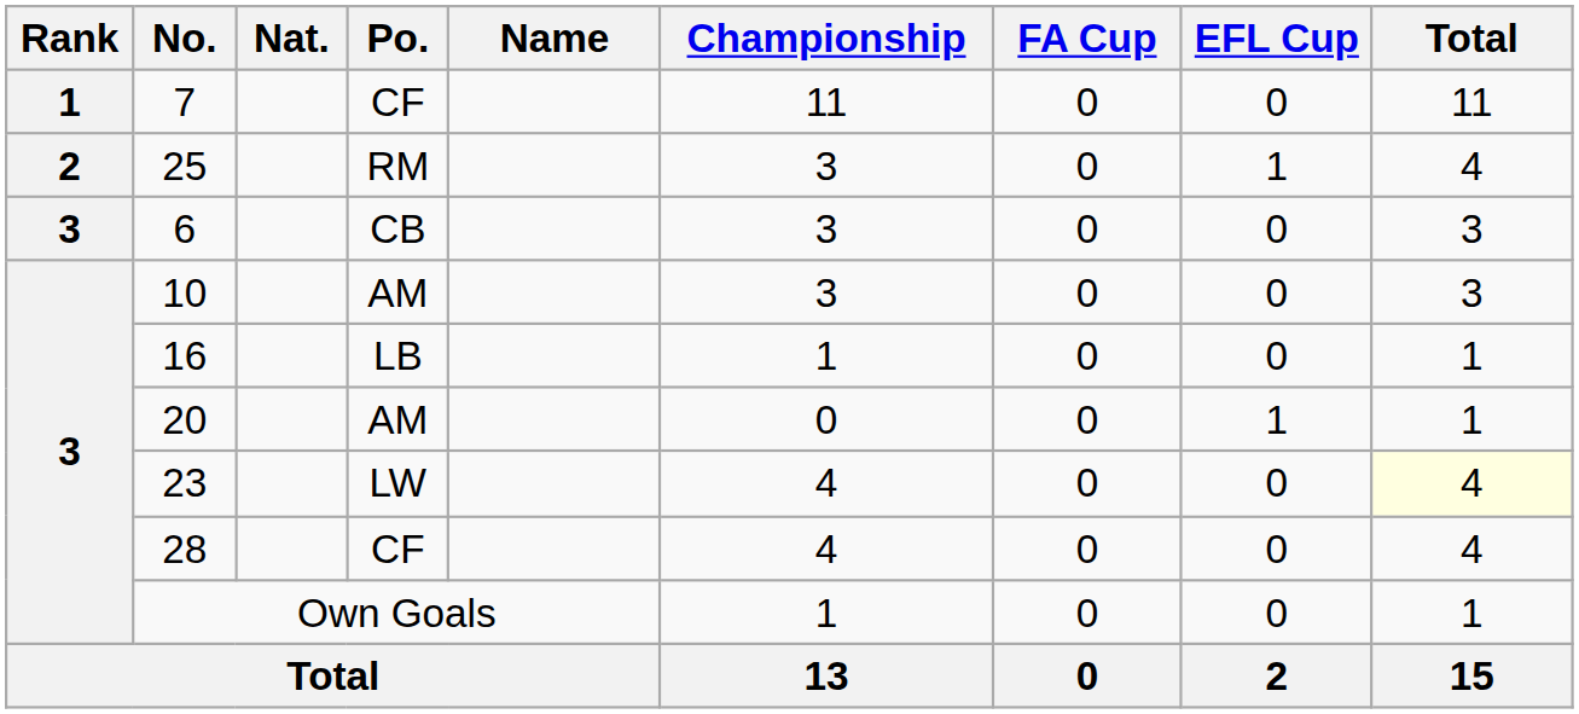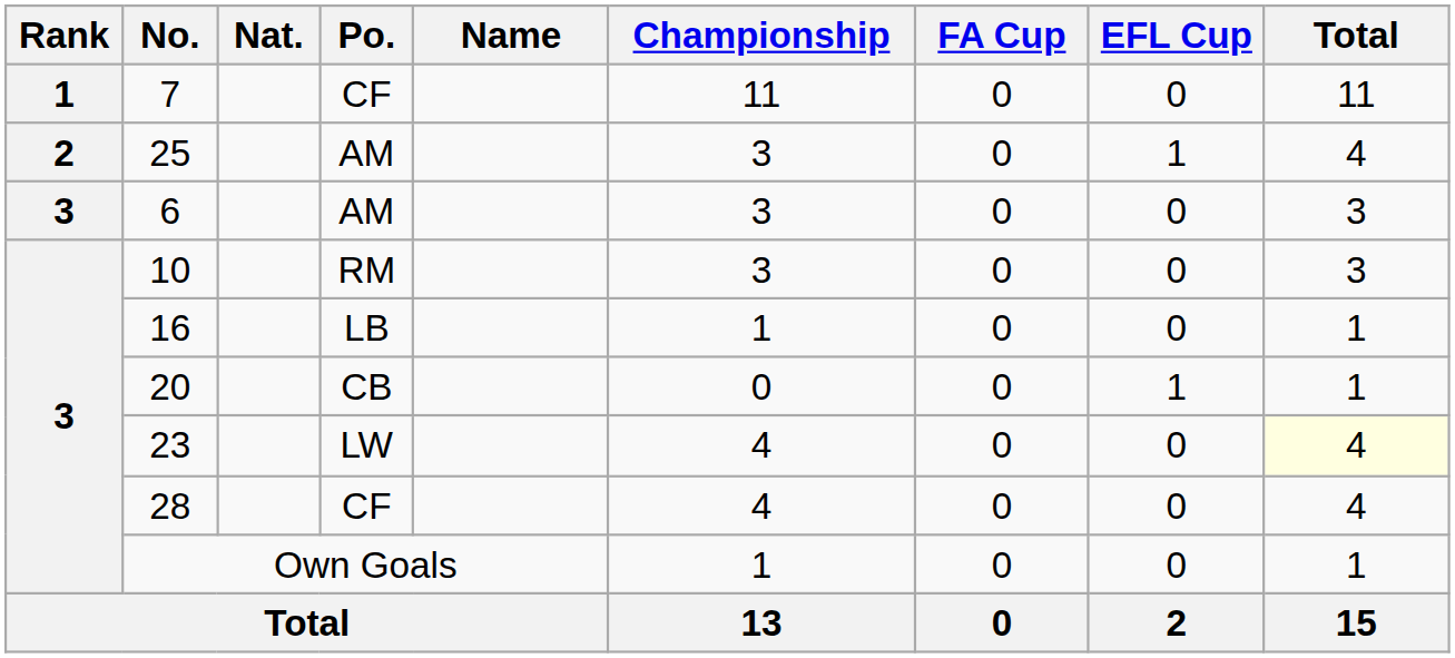 <table class="wikitable" style="text-align:center; font-size:95%; width:95%;">
 <tr>
 <th width=50px>Rank</th>
 <th width=50px>No.</th>
 <th width=50px>Nat.</th>
 <th width=50px>Po.</th>
 <th width=150px>Name</th>
 <th width=150px><a href='#'>Championship</a></th>
 <th width=150px><a href='#'>FA Cup</a></th>
 <th width=150px><a href='#'>EFL Cup</a></th>
 <th width=150px>Total</th>
 </tr>
 <tr>
 <th rowspan=1>1</th>
 <td>7</td>
 <td></td>
 <td>CF</td>
 <td></td>
 <td>11</td>
 <td>0</td>
 <td>0</td>
 <td>11</td>
 </tr>
 <tr>
 <th rowspan=1>2</th>
 <td>25</td>
 <td></td>
-<td>RM</td>
+<td>AM</td>
 <td></td>
 <td>3</td>
 <td>0</td>
 <td>1</td>
 <td>4</td>
 </tr>
 <tr>
 <th rowspan=1>3</th>
 <td>6</td>
 <td></td>
-<td>CB</td>
+<td>AM</td>
 <td></td>
 <td>3</td>
 <td>0</td>
 <td>0</td>
 <td>3</td>
 </tr>
 <tr>
 <th rowspan=6>3</th>
 <td>10</td>
 <td></td>
-<td>AM</td>
+<td>RM</td>
 <td></td>
 <td>3</td>
 <td>0</td>
 <td>0</td>
 <td>3</td>
 </tr>
 <tr>
 <td>16</td>
 <td></td>
 <td>LB</td>
 <td></td>
 <td>1</td>
 <td>0</td>
 <td>0</td>
 <td>1</td>
 </tr>
 <tr>
 <td>20</td>
 <td></td>
-<td>AM</td>
+<td>CB</td>
 <td></td>
 <td>0</td>
 <td>0</td>
 <td>1</td>
 <td>1</td>
 </tr>
 <tr>
 <td>23</td>
 <td></td>
 <td>LW</td>
 <td></td>
 <td>4</td>
 <td>0</td>
 <td>0</td>
 <td style="background: lightyellow;">4</td>
 </tr>
 <tr>
 <td>28</td>
 <td></td>
 <td>CF</td>
 <td></td>
 <td>4</td>
 <td>0</td>
 <td>0</td>
 <td>4</td>
 </tr>
 <tr>
 <td colspan=4>Own Goals</td>
 <td>1</td>
 <td>0</td>
 <td>0</td>
 <td>1</td>
 </tr>
 <tr>
 <th colspan=5>Total</th>
 <th>13</th>
 <th>0</th>
 <th>2</th>
 <th>15</th>
 </tr>
 </table>
